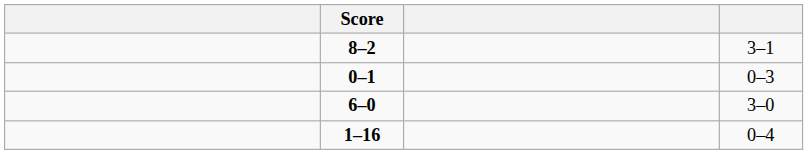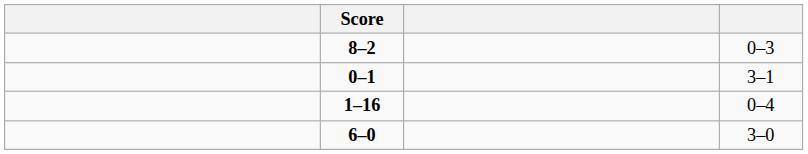 <table class="wikitable" style="text-align: center; ">
 <tr>
 <th align="right" width="270"></th>
 <th width="65">Score</th>
 <th align="left" width="270"></th>
 <th width="65"></th>
 </tr>
 <tr>
 <td align="left"><strong></strong></td>
 <td><strong>8–2</strong></td>
 <td align="left"></td>
-<td>3–1 <strong></strong></td>
+<td>0–3 <strong></strong></td>
 </tr>
 <tr>
 <td align="left"></td>
 <td><strong>0–1</strong></td>
 <td align="left"><strong></strong></td>
-<td>0–3 <strong></strong></td>
+<td>3–1 <strong></strong></td>
+</tr>
+<tr>
+<td align="left"></td>
+<td><strong>1–16</strong></td>
+<td align="left"><strong></strong></td>
+<td>0–4 <strong></strong></td>
 </tr>
 <tr>
 <td align="left"><strong></strong></td>
 <td><strong>6–0</strong></td>
 <td align="left"></td>
 <td>3–0 <strong></strong></td>
 </tr>
-<tr>
-<td align="left"></td>
-<td><strong>1–16</strong></td>
-<td align="left"><strong></strong></td>
-<td>0–4 <strong></strong></td>
-</tr>
 </table>
